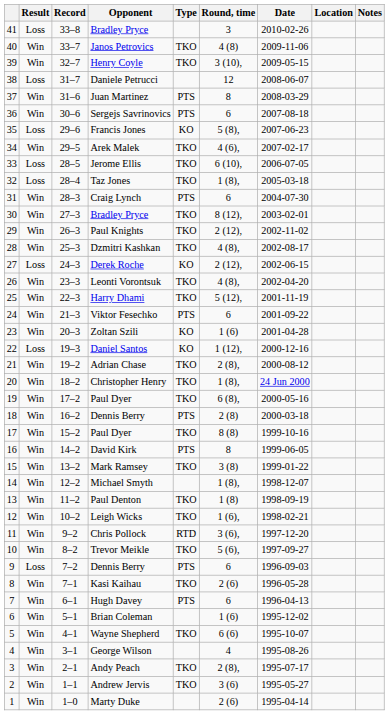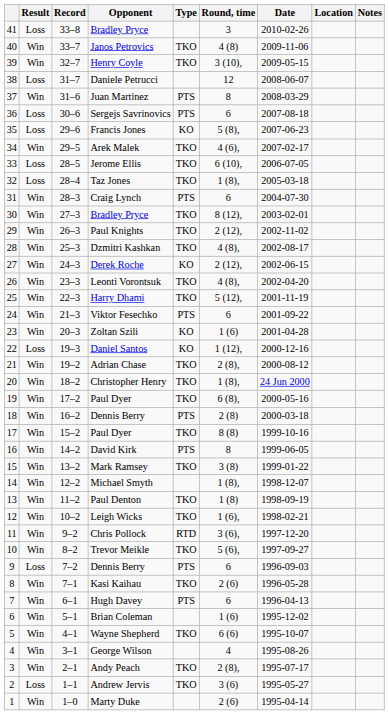 <table class="wikitable" style="text-align:center; font-size:95%">
 <tr>
 <th></th>
 <th>Result</th>
 <th>Record</th>
 <th>Opponent</th>
 <th>Type</th>
 <th>Round, time</th>
 <th>Date</th>
 <th>Location</th>
 <th>Notes</th>
 </tr>
 <tr>
 <td>41</td>
 <td>Loss</td>
 <td>33–8</td>
 <td style="text-align:left;"> <a href='#'>Bradley Pryce</a></td>
 <td></td>
 <td>3</td>
 <td>2010-02-26</td>
 <td style="text-align:left;"> </td>
 <td style="text-align:left;"></td>
 </tr>
 <tr>
 <td>40</td>
 <td>Win</td>
 <td>33–7</td>
 <td style="text-align:left;"> <a href='#'>Janos Petrovics</a></td>
 <td>TKO</td>
 <td>4 (8)</td>
 <td>2009-11-06</td>
 <td style="text-align:left;"> </td>
 <td style="text-align:left;"></td>
 </tr>
 <tr>
 <td>39</td>
 <td>Win</td>
 <td>32–7</td>
 <td style="text-align:left;"> <a href='#'>Henry Coyle</a></td>
 <td>TKO</td>
 <td>3 (10), </td>
 <td>2009-05-15</td>
 <td style="text-align:left;"> </td>
 <td style="text-align:left;"></td>
 </tr>
 <tr>
 <td>38</td>
 <td>Loss</td>
 <td>31–7</td>
 <td style="text-align:left;"> Daniele Petrucci</td>
 <td></td>
 <td>12</td>
 <td>2008-06-07</td>
 <td style="text-align:left;"> </td>
 <td style="text-align:left;"></td>
 </tr>
 <tr>
 <td>37</td>
 <td>Win</td>
 <td>31–6</td>
 <td style="text-align:left;"> Juan Martinez</td>
 <td>PTS</td>
 <td>8</td>
 <td>2008-03-29</td>
 <td style="text-align:left;"> </td>
 <td style="text-align:left;"></td>
 </tr>
 <tr>
 <td>36</td>
-<td>Win</td>
+<td>Loss</td>
 <td>30–6</td>
 <td style="text-align:left;"> Sergejs Savrinovics</td>
 <td>PTS</td>
 <td>6</td>
 <td>2007-08-18</td>
 <td style="text-align:left;"> </td>
 <td style="text-align:left;"></td>
 </tr>
 <tr>
 <td>35</td>
 <td>Loss</td>
 <td>29–6</td>
 <td style="text-align:left;"> Francis Jones</td>
 <td>KO</td>
 <td>5 (8), </td>
 <td>2007-06-23</td>
 <td style="text-align:left;"> </td>
 <td style="text-align:left;"></td>
 </tr>
 <tr>
 <td>34</td>
 <td>Win</td>
 <td>29–5</td>
 <td style="text-align:left;"> Arek Malek</td>
 <td>TKO</td>
 <td>4 (6), </td>
 <td>2007-02-17</td>
 <td style="text-align:left;"> </td>
 <td style="text-align:left;"></td>
 </tr>
 <tr>
 <td>33</td>
 <td>Loss</td>
 <td>28–5</td>
 <td style="text-align:left;"> Jerome Ellis</td>
 <td>TKO</td>
 <td>6 (10), </td>
 <td>2006-07-05</td>
 <td style="text-align:left;"> </td>
 <td style="text-align:left;"></td>
 </tr>
 <tr>
 <td>32</td>
 <td>Loss</td>
 <td>28–4</td>
 <td style="text-align:left;"> Taz Jones</td>
 <td>TKO</td>
 <td>1 (8), </td>
 <td>2005-03-18</td>
 <td style="text-align:left;"> </td>
 <td style="text-align:left;"></td>
 </tr>
 <tr>
 <td>31</td>
 <td>Win</td>
 <td>28–3</td>
 <td style="text-align:left;"> Craig Lynch</td>
 <td>PTS</td>
 <td>6</td>
 <td>2004-07-30</td>
 <td style="text-align:left;"> </td>
 <td style="text-align:left;"></td>
 </tr>
 <tr>
 <td>30</td>
 <td>Win</td>
 <td>27–3</td>
 <td style="text-align:left;"> <a href='#'>Bradley Pryce</a></td>
 <td>TKO</td>
 <td>8 (12), </td>
 <td>2003-02-01</td>
 <td style="text-align:left;"> </td>
 <td style="text-align:left;"></td>
 </tr>
 <tr>
 <td>29</td>
 <td>Win</td>
 <td>26–3</td>
 <td style="text-align:left;"> Paul Knights</td>
 <td>TKO</td>
 <td>2 (12), </td>
 <td>2002-11-02</td>
 <td style="text-align:left;"> </td>
 <td style="text-align:left;"></td>
 </tr>
 <tr>
 <td>28</td>
 <td>Win</td>
 <td>25–3</td>
 <td style="text-align:left;"> Dzmitri Kashkan</td>
 <td>TKO</td>
 <td>4 (8), </td>
 <td>2002-08-17</td>
 <td style="text-align:left;"> </td>
 <td style="text-align:left;"></td>
 </tr>
 <tr>
 <td>27</td>
-<td>Loss</td>
+<td>Win</td>
 <td>24–3</td>
 <td style="text-align:left;"> <a href='#'>Derek Roche</a></td>
 <td>KO</td>
 <td>2 (12), </td>
 <td>2002-06-15</td>
 <td style="text-align:left;"> </td>
 <td style="text-align:left;"></td>
 </tr>
 <tr>
 <td>26</td>
 <td>Win</td>
 <td>23–3</td>
 <td style="text-align:left;"> Leonti Vorontsuk</td>
 <td>TKO</td>
 <td>4 (8), </td>
 <td>2002-04-20</td>
 <td style="text-align:left;"> </td>
 <td style="text-align:left;"></td>
 </tr>
 <tr>
 <td>25</td>
 <td>Win</td>
 <td>22–3</td>
 <td style="text-align:left;"> <a href='#'>Harry Dhami</a></td>
 <td>TKO</td>
 <td>5 (12), </td>
 <td>2001-11-19</td>
 <td style="text-align:left;"> </td>
 <td style="text-align:left;"></td>
 </tr>
 <tr>
 <td>24</td>
 <td>Win</td>
 <td>21–3</td>
 <td style="text-align:left;"> Viktor Fesechko</td>
 <td>PTS</td>
 <td>6</td>
 <td>2001-09-22</td>
 <td style="text-align:left;"> </td>
 <td style="text-align:left;"></td>
 </tr>
 <tr>
 <td>23</td>
 <td>Win</td>
 <td>20–3</td>
 <td style="text-align:left;"> Zoltan Szili</td>
 <td>KO</td>
 <td>1 (6)</td>
 <td>2001-04-28</td>
 <td style="text-align:left;"> </td>
 <td style="text-align:left;"></td>
 </tr>
 <tr>
 <td>22</td>
 <td>Loss</td>
 <td>19–3</td>
 <td style="text-align:left;"> <a href='#'>Daniel Santos</a></td>
 <td>KO</td>
 <td>1 (12), </td>
 <td>2000-12-16</td>
 <td style="text-align:left;"> </td>
 <td style="text-align:left;"></td>
 </tr>
 <tr>
 <td>21</td>
 <td>Win</td>
 <td>19–2</td>
 <td style="text-align:left;"> Adrian Chase</td>
 <td>TKO</td>
 <td>2 (8), </td>
 <td>2000-08-12</td>
 <td style="text-align:left;"> </td>
 <td style="text-align:left;"></td>
 </tr>
 <tr>
 <td>20</td>
 <td>Win</td>
 <td>18–2</td>
 <td style="text-align:left;"> Christopher Henry</td>
 <td>TKO</td>
 <td>1 (8), </td>
 <td><a href='#'>24 Jun 2000</a></td>
 <td style="text-align:left;"> </td>
 <td style="text-align:left;"></td>
 </tr>
 <tr>
 <td>19</td>
 <td>Win</td>
 <td>17–2</td>
 <td style="text-align:left;"> Paul Dyer</td>
 <td>TKO</td>
 <td>6 (8), </td>
 <td>2000-05-16</td>
 <td style="text-align:left;"> </td>
 <td style="text-align:left;"></td>
 </tr>
 <tr>
 <td>18</td>
 <td>Win</td>
 <td>16–2</td>
 <td style="text-align:left;"> Dennis Berry</td>
 <td>PTS</td>
 <td>2 (8)</td>
 <td>2000-03-18</td>
 <td style="text-align:left;"> </td>
 <td style="text-align:left;"></td>
 </tr>
 <tr>
 <td>17</td>
 <td>Win</td>
 <td>15–2</td>
 <td style="text-align:left;"> Paul Dyer</td>
 <td>TKO</td>
 <td>8 (8)</td>
 <td>1999-10-16</td>
 <td style="text-align:left;"> </td>
 <td style="text-align:left;"></td>
 </tr>
 <tr>
 <td>16</td>
 <td>Win</td>
 <td>14–2</td>
 <td style="text-align:left;"> David Kirk</td>
 <td>PTS</td>
 <td>8</td>
 <td>1999-06-05</td>
 <td style="text-align:left;"> </td>
 <td style="text-align:left;"></td>
 </tr>
 <tr>
 <td>15</td>
 <td>Win</td>
 <td>13–2</td>
 <td style="text-align:left;"> Mark Ramsey</td>
 <td>TKO</td>
 <td>3 (8)</td>
 <td>1999-01-22</td>
 <td style="text-align:left;"> </td>
 <td style="text-align:left;"></td>
 </tr>
 <tr>
 <td>14</td>
 <td>Win</td>
 <td>12–2</td>
 <td style="text-align:left;"> Michael Smyth</td>
 <td></td>
 <td>1 (8), </td>
 <td>1998-12-07</td>
 <td style="text-align:left;"> </td>
 <td style="text-align:left;"></td>
 </tr>
 <tr>
 <td>13</td>
 <td>Win</td>
 <td>11–2</td>
 <td style="text-align:left;"> Paul Denton</td>
 <td>TKO</td>
 <td>1 (8)</td>
 <td>1998-09-19</td>
 <td style="text-align:left;"> </td>
 <td style="text-align:left;"></td>
 </tr>
 <tr>
 <td>12</td>
 <td>Win</td>
 <td>10–2</td>
 <td style="text-align:left;"> Leigh Wicks</td>
 <td>TKO</td>
 <td>1 (6), </td>
 <td>1998-02-21</td>
 <td style="text-align:left;"> </td>
 <td style="text-align:left;"></td>
 </tr>
 <tr>
 <td>11</td>
 <td>Win</td>
 <td>9–2</td>
 <td style="text-align:left;"> Chris Pollock</td>
 <td>RTD</td>
 <td>3 (6), </td>
 <td>1997-12-20</td>
 <td style="text-align:left;"> </td>
 <td style="text-align:left;"></td>
 </tr>
 <tr>
 <td>10</td>
 <td>Win</td>
 <td>8–2</td>
 <td style="text-align:left;"> Trevor Meikle</td>
 <td>TKO</td>
 <td>5 (6), </td>
 <td>1997-09-27</td>
 <td style="text-align:left;"> </td>
 <td style="text-align:left;"></td>
 </tr>
 <tr>
 <td>9</td>
 <td>Loss</td>
 <td>7–2</td>
 <td style="text-align:left;"> Dennis Berry</td>
 <td>PTS</td>
 <td>6</td>
 <td>1996-09-03</td>
 <td style="text-align:left;"> </td>
 <td style="text-align:left;"></td>
 </tr>
 <tr>
 <td>8</td>
 <td>Win</td>
 <td>7–1</td>
 <td style="text-align:left;"> Kasi Kaihau</td>
 <td>TKO</td>
 <td>2 (6)</td>
 <td>1996-05-28</td>
 <td style="text-align:left;"> </td>
 <td style="text-align:left;"></td>
 </tr>
 <tr>
 <td>7</td>
 <td>Win</td>
 <td>6–1</td>
 <td style="text-align:left;"> Hugh Davey</td>
 <td>PTS</td>
 <td>6</td>
 <td>1996-04-13</td>
 <td style="text-align:left;"> </td>
 <td style="text-align:left;"></td>
 </tr>
 <tr>
 <td>6</td>
 <td>Win</td>
 <td>5–1</td>
 <td style="text-align:left;"> Brian Coleman</td>
 <td></td>
 <td>1 (6)</td>
 <td>1995-12-02</td>
 <td style="text-align:left;"> </td>
 <td style="text-align:left;"></td>
 </tr>
 <tr>
 <td>5</td>
 <td>Win</td>
 <td>4–1</td>
 <td style="text-align:left;"> Wayne Shepherd</td>
 <td>TKO</td>
 <td>6 (6)</td>
 <td>1995-10-07</td>
 <td style="text-align:left;"> </td>
 <td style="text-align:left;"></td>
 </tr>
 <tr>
 <td>4</td>
 <td>Win</td>
 <td>3–1</td>
 <td style="text-align:left;"> George Wilson</td>
 <td></td>
 <td>4</td>
 <td>1995-08-26</td>
 <td style="text-align:left;"> </td>
 <td style="text-align:left;"></td>
 </tr>
 <tr>
 <td>3</td>
 <td>Win</td>
 <td>2–1</td>
 <td style="text-align:left;"> Andy Peach</td>
 <td>TKO</td>
 <td>2 (8), </td>
 <td>1995-07-17</td>
 <td style="text-align:left;"> </td>
 <td style="text-align:left;"></td>
 </tr>
 <tr>
 <td>2</td>
-<td>Win</td>
+<td>Loss</td>
 <td>1–1</td>
 <td style="text-align:left;"> Andrew Jervis</td>
 <td>TKO</td>
 <td>3 (6)</td>
 <td>1995-05-27</td>
 <td style="text-align:left;"> </td>
 <td style="text-align:left;"></td>
 </tr>
 <tr>
 <td>1</td>
 <td>Win</td>
 <td>1–0</td>
 <td style="text-align:left;"> Marty Duke</td>
 <td></td>
 <td>2 (6)</td>
 <td>1995-04-14</td>
 <td style="text-align:left;"> </td>
 <td style="text-align:left;"></td>
 </tr>
 </table>
